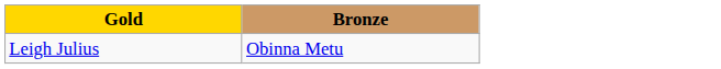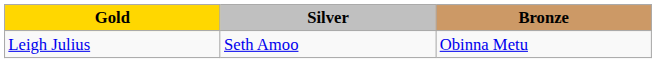 <table class="wikitable" style="text-align:left">
 <tr align="center">
 <td width=200 bgcolor=gold><strong>Gold</strong></td>
+<td width=200 bgcolor=silver><strong>Silver</strong></td>
 <td width=200 bgcolor=CC9966><strong>Bronze</strong></td>
 </tr>
 <tr>
 <td><a href='#'>Leigh Julius</a><br><em></em></td>
+<td><a href='#'>Seth Amoo</a><br><em></em></td>
 <td><a href='#'>Obinna Metu</a><br><em></em></td>
 </tr>
 </table>
